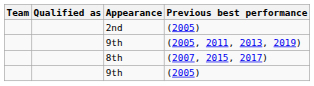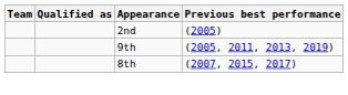 <table class="wikitable sortable">
 <tr>
 <th>Team</th>
 <th>Qualified as</th>
 <th data-sort-type="number">Appearance</th>
 <th>Previous best performance</th>
 </tr>
 <tr>
 <td></td>
 <td></td>
 <td>2nd</td>
 <td> (<a href='#'>2005</a>)</td>
 </tr>
 <tr>
 <td></td>
 <td></td>
 <td>9th</td>
 <td> (<a href='#'>2005</a>, <a href='#'>2011</a>, <a href='#'>2013</a>, <a href='#'>2019</a>)</td>
 </tr>
 <tr>
 <td></td>
 <td></td>
 <td>8th</td>
 <td> (<a href='#'>2007</a>, <a href='#'>2015</a>, <a href='#'>2017</a>)</td>
 </tr>
-<tr>
-<td></td>
-<td></td>
-<td>9th</td>
-<td> (<a href='#'>2005</a>)</td>
-</tr>
 </table>
